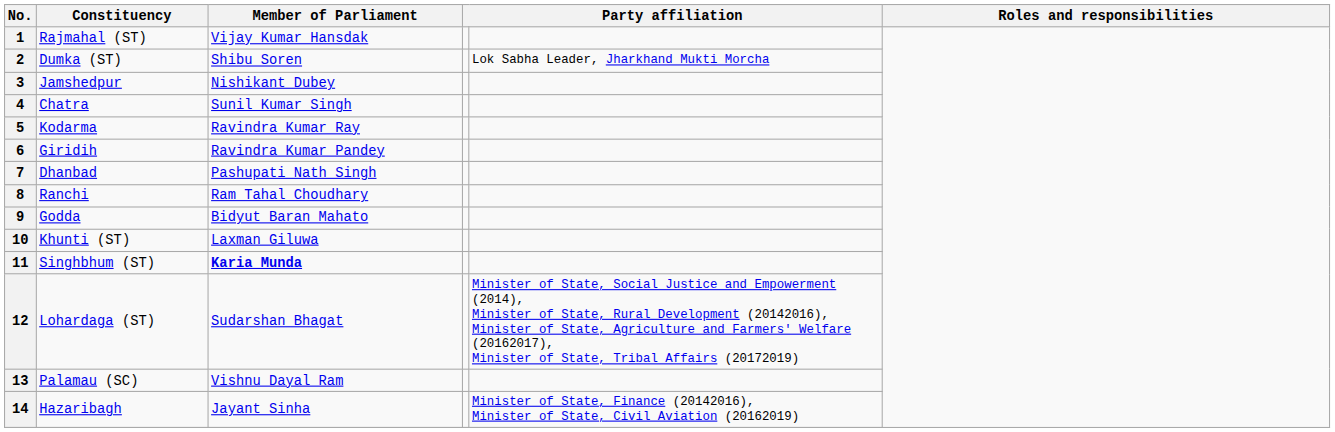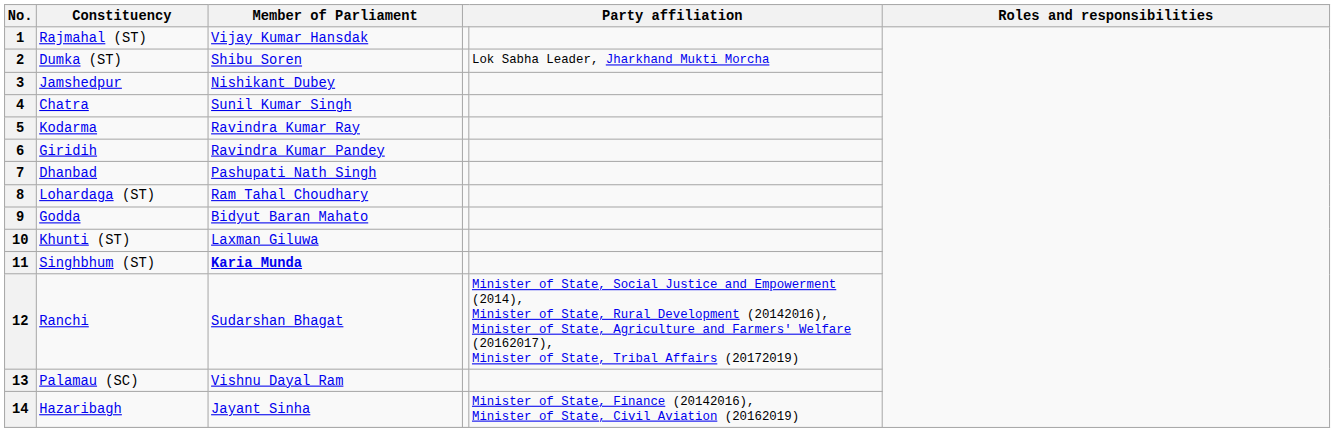 <table class="wikitable">
 <tr style="text-align:center;">
 <th>No.</th>
 <th style="width:12em">Constituency</th>
 <th style="width:18em">Member of Parliament</th>
 <th colspan="2" style="width:18em">Party affiliation</th>
 <th style="width:32em">Roles and responsibilities</th>
 </tr>
 <tr>
 <th>1</th>
 <td><a href='#'>Rajmahal</a> (ST)</td>
 <td><a href='#'>Vijay Kumar Hansdak</a></td>
 <td></td>
 <td></td>
 </tr>
 <tr>
 <th>2</th>
 <td><a href='#'>Dumka</a> (ST)</td>
 <td><a href='#'>Shibu Soren</a></td>
 <td></td>
 <td style="font-size:90%">Lok Sabha Leader, <a href='#'>Jharkhand Mukti Morcha</a></td>
 </tr>
 <tr>
 <th>3</th>
 <td><a href='#'>Jamshedpur</a></td>
 <td><a href='#'>Nishikant Dubey</a></td>
 <td></td>
 <td></td>
 </tr>
 <tr>
 <th>4</th>
 <td><a href='#'>Chatra</a></td>
 <td><a href='#'>Sunil Kumar Singh</a></td>
 <td></td>
 <td></td>
 </tr>
 <tr>
 <th>5</th>
 <td><a href='#'>Kodarma</a></td>
 <td><a href='#'>Ravindra Kumar Ray</a></td>
 <td></td>
 <td></td>
 </tr>
 <tr>
 <th>6</th>
 <td><a href='#'>Giridih</a></td>
 <td><a href='#'>Ravindra Kumar Pandey</a></td>
 <td></td>
 <td></td>
 </tr>
 <tr>
 <th>7</th>
 <td><a href='#'>Dhanbad</a></td>
 <td><a href='#'>Pashupati Nath Singh</a></td>
 <td></td>
 <td></td>
 </tr>
 <tr>
 <th>8</th>
-<td><a href='#'>Ranchi</a></td>
+<td><a href='#'>Lohardaga</a> (ST)</td>
 <td><a href='#'>Ram Tahal Choudhary</a></td>
 <td></td>
 <td></td>
 </tr>
 <tr>
 <th>9</th>
 <td><a href='#'>Godda</a></td>
 <td><a href='#'>Bidyut Baran Mahato</a></td>
 <td></td>
 <td></td>
 </tr>
 <tr>
 <th>10</th>
 <td><a href='#'>Khunti</a> (ST)</td>
 <td><a href='#'>Laxman Giluwa</a></td>
 <td></td>
 <td></td>
 </tr>
 <tr>
 <th>11</th>
 <td><a href='#'>Singhbhum</a> (ST)</td>
 <td><strong><a href='#'>Karia Munda</a></strong></td>
 <td></td>
 <td></td>
 </tr>
 <tr>
 <th>12</th>
-<td><a href='#'>Lohardaga</a> (ST)</td>
+<td><a href='#'>Ranchi</a></td>
 <td><a href='#'>Sudarshan Bhagat</a></td>
 <td></td>
 <td style="font-size:90%"><a href='#'>Minister of State, Social Justice and Empowerment</a> (2014),<br><a href='#'>Minister of State, Rural Development</a> (20142016),<br><a href='#'>Minister of State, Agriculture and Farmers' Welfare</a> (20162017),<br><a href='#'>Minister of State, Tribal Affairs</a> (20172019)</td>
 </tr>
 <tr>
 <th>13</th>
 <td><a href='#'>Palamau</a> (SC)</td>
 <td><a href='#'>Vishnu Dayal Ram</a></td>
 <td></td>
 <td></td>
 </tr>
 <tr>
 <th>14</th>
 <td><a href='#'>Hazaribagh</a></td>
 <td><a href='#'>Jayant Sinha</a></td>
 <td></td>
 <td style="font-size:90%"><a href='#'>Minister of State, Finance</a> (20142016),<br><a href='#'>Minister of State, Civil Aviation</a> (20162019)</td>
 </tr>
 <tr>
 </tr>
 </table>
